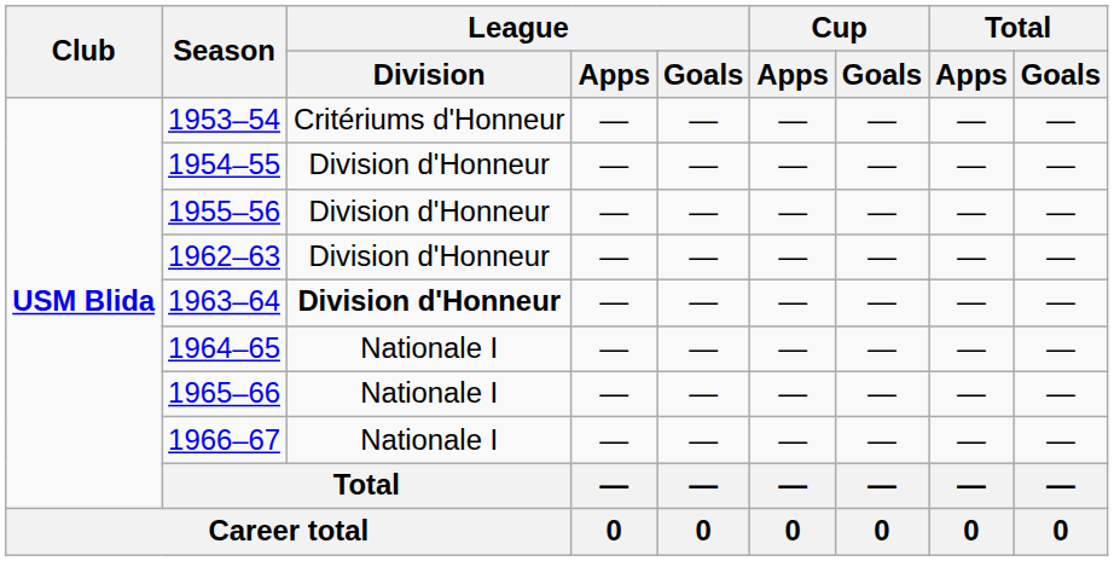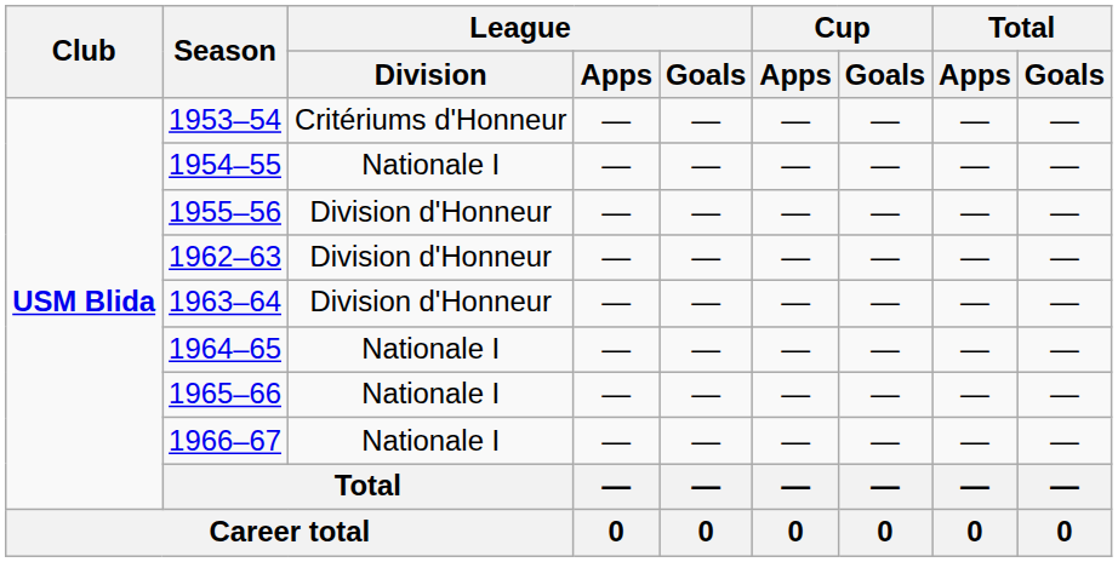 <table class="wikitable" style="text-align: center">
 <tr>
 <th rowspan="2">Club</th>
 <th rowspan="2">Season</th>
 <th colspan="3">League</th>
 <th colspan="2">Cup</th>
 <th colspan="2">Total</th>
 </tr>
 <tr>
 <th>Division</th>
 <th>Apps</th>
 <th>Goals</th>
 <th>Apps</th>
 <th>Goals</th>
 <th>Apps</th>
 <th>Goals</th>
 </tr>
 <tr>
 <td rowspan="9" valign="center"><strong><a href='#'>USM Blida</a></strong></td>
 <td><a href='#'>1953–54</a></td>
 <td>Critériums d'Honneur</td>
 <td>—</td>
 <td>—</td>
 <td>—</td>
 <td>—</td>
 <td>—</td>
 <td>—</td>
 </tr>
 <tr>
 <td><a href='#'>1954–55</a></td>
-<td>Division d'Honneur</td>
+<td>Nationale I</td>
 <td>—</td>
 <td>—</td>
 <td>—</td>
 <td>—</td>
 <td>—</td>
 <td>—</td>
 </tr>
 <tr>
 <td><a href='#'>1955–56</a></td>
 <td>Division d'Honneur</td>
 <td>—</td>
 <td>—</td>
 <td>—</td>
 <td>—</td>
 <td>—</td>
 <td>—</td>
 </tr>
 <tr>
 <td><a href='#'>1962–63</a></td>
 <td>Division d'Honneur</td>
 <td>—</td>
 <td>—</td>
 <td>—</td>
 <td>—</td>
 <td>—</td>
 <td>—</td>
 </tr>
 <tr>
 <td><a href='#'>1963–64</a></td>
-<td><strong>Division d'Honneur</strong></td>
+<td>Division d'Honneur</td>
 <td>—</td>
 <td>—</td>
 <td>—</td>
 <td>—</td>
 <td>—</td>
 <td>—</td>
 </tr>
 <tr>
 <td><a href='#'>1964–65</a></td>
 <td>Nationale I</td>
 <td>—</td>
 <td>—</td>
 <td>—</td>
 <td>—</td>
 <td>—</td>
 <td>—</td>
 </tr>
 <tr>
 <td><a href='#'>1965–66</a></td>
 <td>Nationale I</td>
 <td>—</td>
 <td>—</td>
 <td>—</td>
 <td>—</td>
 <td>—</td>
 <td>—</td>
 </tr>
 <tr>
 <td><a href='#'>1966–67</a></td>
 <td>Nationale I</td>
 <td>—</td>
 <td>—</td>
 <td>—</td>
 <td>—</td>
 <td>—</td>
 <td>—</td>
 </tr>
 <tr>
 <th colspan="2">Total</th>
 <th>—</th>
 <th>—</th>
 <th>—</th>
 <th>—</th>
 <th>—</th>
 <th>—</th>
 </tr>
 <tr>
 <th colspan="3">Career total</th>
 <th>0</th>
 <th>0</th>
 <th>0</th>
 <th>0</th>
 <th>0</th>
 <th>0</th>
 </tr>
 </table>
